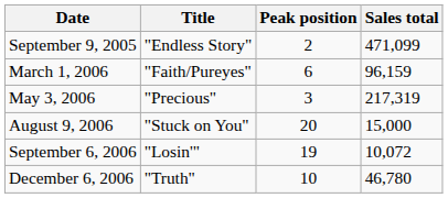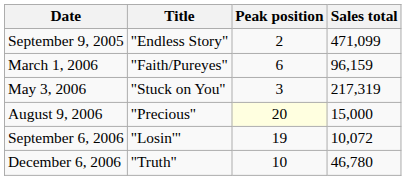 <table class="wikitable">
 <tr>
 <th>Date</th>
 <th>Title</th>
 <th>Peak position</th>
 <th>Sales total</th>
 </tr>
 <tr>
 <td>September 9, 2005</td>
 <td>"Endless Story"</td>
 <td align="center">2</td>
 <td>471,099</td>
 </tr>
 <tr>
 <td>March 1, 2006</td>
 <td>"Faith/Pureyes"</td>
 <td align="center">6</td>
 <td>96,159</td>
 </tr>
 <tr>
 <td>May 3, 2006</td>
-<td>"Precious"</td>
+<td>"Stuck on You"</td>
 <td align="center">3</td>
 <td>217,319</td>
 </tr>
 <tr>
 <td>August 9, 2006</td>
-<td>"Stuck on You"</td>
-<td align="center">20</td>
+<td>"Precious"</td>
+<td align="center" style="background: lightyellow;">20</td>
 <td>15,000</td>
 </tr>
 <tr>
 <td>September 6, 2006</td>
 <td>"Losin'"</td>
 <td align="center">19</td>
 <td>10,072</td>
 </tr>
 <tr>
 <td>December 6, 2006</td>
 <td>"Truth"</td>
 <td align="center">10</td>
 <td>46,780</td>
 </tr>
 </table>
